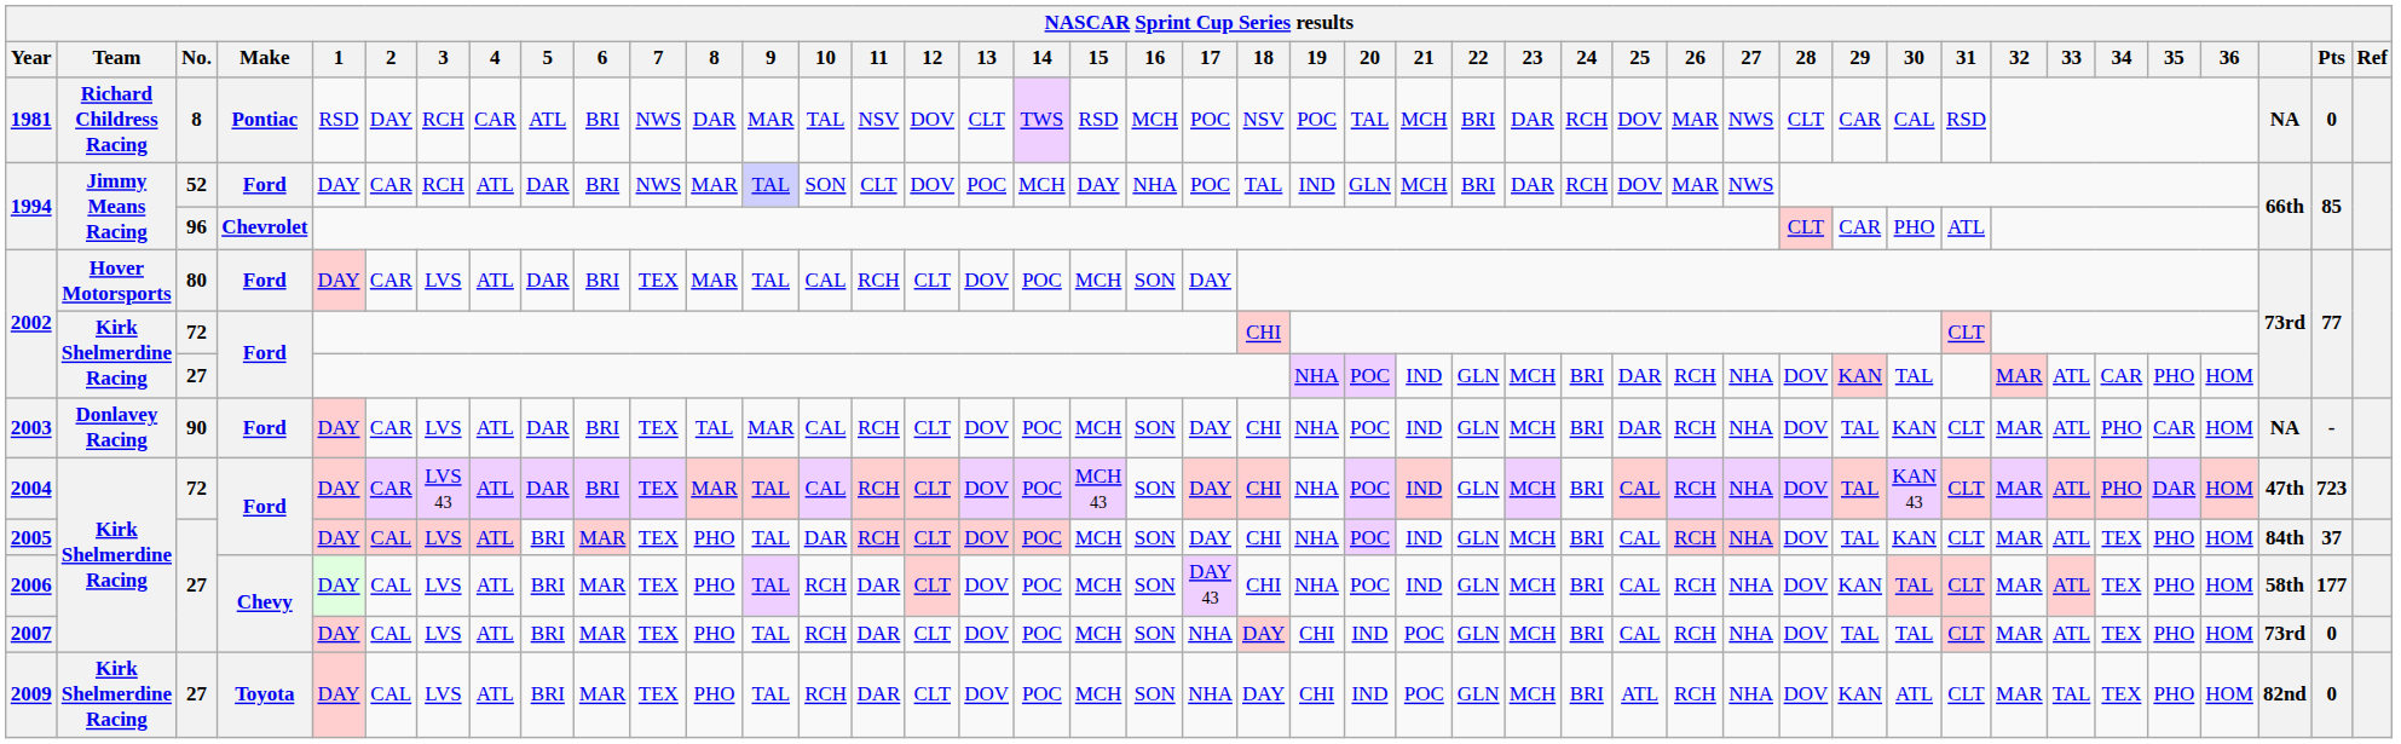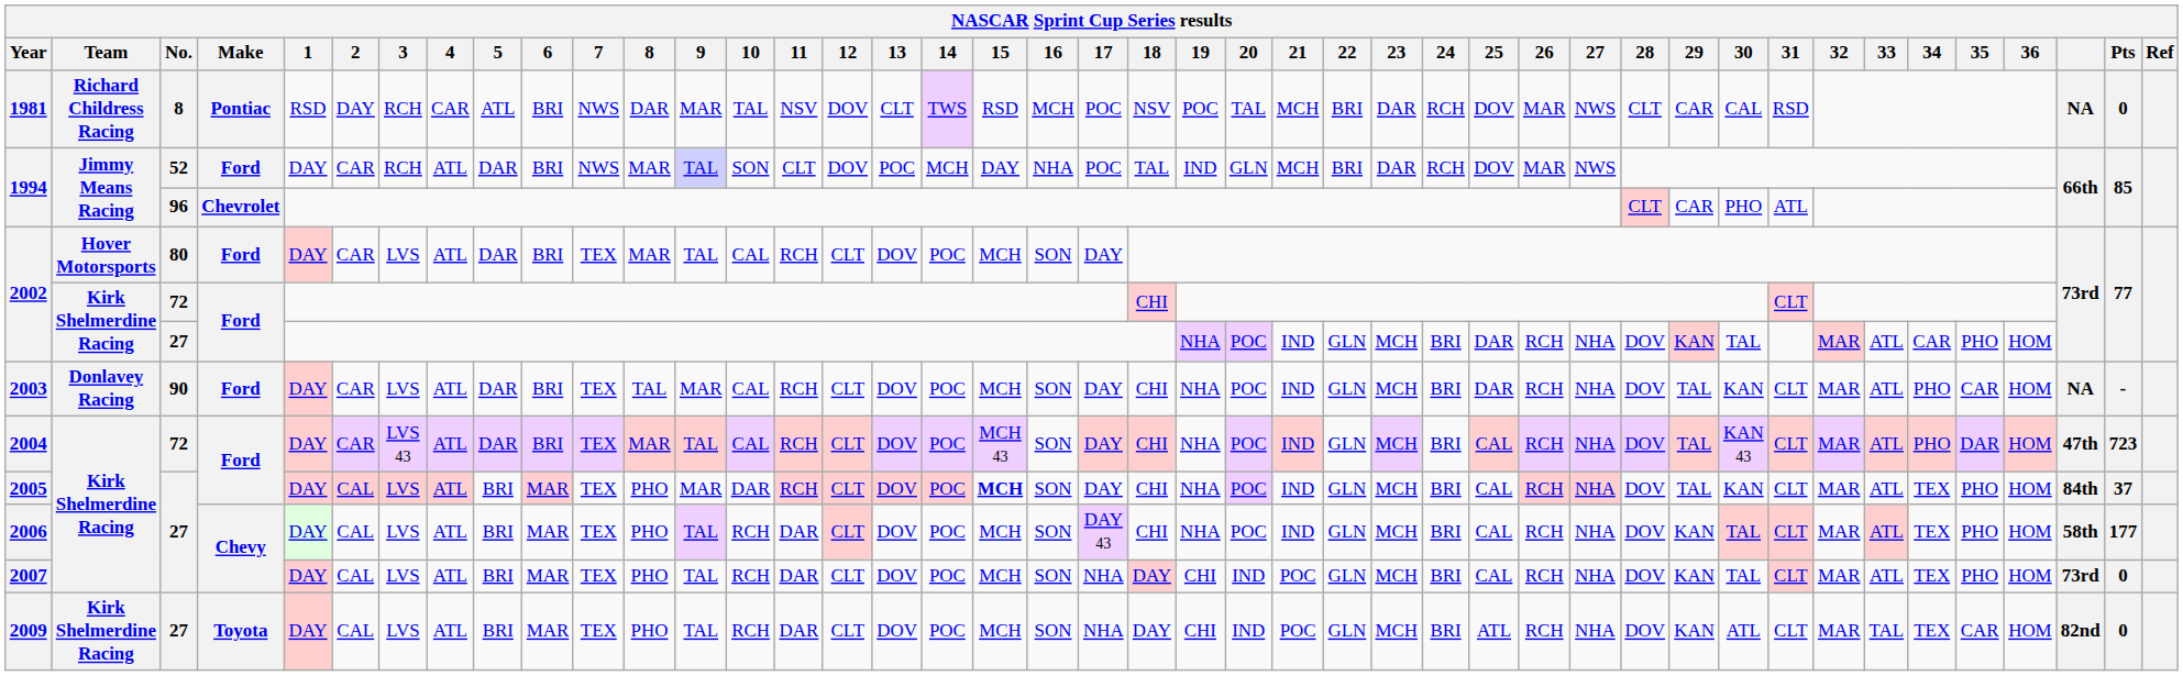 <table class="wikitable" style="text-align:center; font-size:75%">
 <tr>
 <th colspan=45><a href='#'>NASCAR</a> <a href='#'>Sprint Cup Series</a> results</th>
 </tr>
 <tr>
 <th>Year</th>
 <th>Team</th>
 <th>No.</th>
 <th>Make</th>
 <th>1</th>
 <th>2</th>
 <th>3</th>
 <th>4</th>
 <th>5</th>
 <th>6</th>
 <th>7</th>
 <th>8</th>
 <th>9</th>
 <th>10</th>
 <th>11</th>
 <th>12</th>
 <th>13</th>
 <th>14</th>
 <th>15</th>
 <th>16</th>
 <th>17</th>
 <th>18</th>
 <th>19</th>
 <th>20</th>
 <th>21</th>
 <th>22</th>
 <th>23</th>
 <th>24</th>
 <th>25</th>
 <th>26</th>
 <th>27</th>
 <th>28</th>
 <th>29</th>
 <th>30</th>
 <th>31</th>
 <th>32</th>
 <th>33</th>
 <th>34</th>
 <th>35</th>
 <th>36</th>
 <th></th>
 <th>Pts</th>
 <th>Ref</th>
 </tr>
 <tr>
 <th><a href='#'>1981</a></th>
 <th><a href='#'>Richard Childress Racing</a></th>
 <th>8</th>
 <th><a href='#'>Pontiac</a></th>
 <td><a href='#'>RSD</a></td>
 <td><a href='#'>DAY</a></td>
 <td><a href='#'>RCH</a></td>
 <td><a href='#'>CAR</a></td>
 <td><a href='#'>ATL</a></td>
 <td><a href='#'>BRI</a></td>
 <td><a href='#'>NWS</a></td>
 <td><a href='#'>DAR</a></td>
 <td><a href='#'>MAR</a></td>
 <td><a href='#'>TAL</a></td>
 <td><a href='#'>NSV</a></td>
 <td><a href='#'>DOV</a></td>
 <td><a href='#'>CLT</a></td>
 <td style="background:#EFCFFF;"><a href='#'>TWS</a><br></td>
 <td><a href='#'>RSD</a></td>
 <td><a href='#'>MCH</a></td>
 <td><a href='#'>POC</a></td>
 <td><a href='#'>NSV</a></td>
 <td><a href='#'>POC</a></td>
 <td><a href='#'>TAL</a></td>
 <td><a href='#'>MCH</a></td>
 <td><a href='#'>BRI</a></td>
 <td><a href='#'>DAR</a></td>
 <td><a href='#'>RCH</a></td>
 <td><a href='#'>DOV</a></td>
 <td><a href='#'>MAR</a></td>
 <td><a href='#'>NWS</a></td>
 <td><a href='#'>CLT</a></td>
 <td><a href='#'>CAR</a></td>
 <td><a href='#'>CAL</a></td>
 <td><a href='#'>RSD</a></td>
 <td colspan=5></td>
 <th>NA</th>
 <th>0</th>
 <th></th>
 </tr>
 <tr>
 <th rowspan=2><a href='#'>1994</a></th>
 <th rowspan=2><a href='#'>Jimmy Means Racing</a></th>
 <th>52</th>
 <th><a href='#'>Ford</a></th>
 <td><a href='#'>DAY</a></td>
 <td><a href='#'>CAR</a></td>
 <td><a href='#'>RCH</a></td>
 <td><a href='#'>ATL</a></td>
 <td><a href='#'>DAR</a></td>
 <td><a href='#'>BRI</a></td>
 <td><a href='#'>NWS</a></td>
 <td><a href='#'>MAR</a></td>
 <td style="background:#CFCFFF;"><a href='#'>TAL</a><br></td>
 <td><a href='#'>SON</a></td>
 <td><a href='#'>CLT</a></td>
 <td><a href='#'>DOV</a></td>
 <td><a href='#'>POC</a></td>
 <td><a href='#'>MCH</a></td>
 <td><a href='#'>DAY</a></td>
 <td><a href='#'>NHA</a></td>
 <td><a href='#'>POC</a></td>
 <td><a href='#'>TAL</a></td>
 <td><a href='#'>IND</a></td>
 <td><a href='#'>GLN</a></td>
 <td><a href='#'>MCH</a></td>
 <td><a href='#'>BRI</a></td>
 <td><a href='#'>DAR</a></td>
 <td><a href='#'>RCH</a></td>
 <td><a href='#'>DOV</a></td>
 <td><a href='#'>MAR</a></td>
 <td><a href='#'>NWS</a></td>
 <td colspan=9></td>
 <th rowspan=2>66th</th>
 <th rowspan=2>85</th>
 <th rowspan=2></th>
 </tr>
 <tr>
 <th>96</th>
 <th><a href='#'>Chevrolet</a></th>
 <td colspan=27></td>
 <td style="background:#FFCFCF;"><a href='#'>CLT</a><br></td>
 <td><a href='#'>CAR</a></td>
 <td><a href='#'>PHO</a></td>
 <td><a href='#'>ATL</a></td>
 <td colspan=5></td>
 </tr>
 <tr>
 <th rowspan=3><a href='#'>2002</a></th>
 <th><a href='#'>Hover Motorsports</a></th>
 <th>80</th>
 <th><a href='#'>Ford</a></th>
 <td style="background:#FFCFCF;"><a href='#'>DAY</a><br></td>
 <td><a href='#'>CAR</a></td>
 <td><a href='#'>LVS</a></td>
 <td><a href='#'>ATL</a></td>
 <td><a href='#'>DAR</a></td>
 <td><a href='#'>BRI</a></td>
 <td><a href='#'>TEX</a></td>
 <td><a href='#'>MAR</a></td>
 <td><a href='#'>TAL</a></td>
 <td><a href='#'>CAL</a></td>
 <td><a href='#'>RCH</a></td>
 <td><a href='#'>CLT</a></td>
 <td><a href='#'>DOV</a></td>
 <td><a href='#'>POC</a></td>
 <td><a href='#'>MCH</a></td>
 <td><a href='#'>SON</a></td>
 <td><a href='#'>DAY</a></td>
 <td colspan=19></td>
 <th rowspan=3>73rd</th>
 <th rowspan=3>77</th>
 <th rowspan=3></th>
 </tr>
 <tr>
 <th rowspan=2><a href='#'>Kirk Shelmerdine Racing</a></th>
 <th>72</th>
 <th rowspan=2><a href='#'>Ford</a></th>
 <td colspan=17></td>
 <td style="background:#FFCFCF;"><a href='#'>CHI</a><br></td>
 <td colspan=12></td>
 <td style="background:#FFCFCF;"><a href='#'>CLT</a><br></td>
 <td colspan=5></td>
 </tr>
 <tr>
 <th>27</th>
 <td colspan=18></td>
 <td style="background:#EFCFFF;"><a href='#'>NHA</a><br></td>
 <td style="background:#EFCFFF;"><a href='#'>POC</a><br></td>
 <td><a href='#'>IND</a></td>
 <td><a href='#'>GLN</a></td>
 <td><a href='#'>MCH</a></td>
 <td><a href='#'>BRI</a></td>
 <td><a href='#'>DAR</a></td>
 <td><a href='#'>RCH</a></td>
 <td><a href='#'>NHA</a></td>
 <td><a href='#'>DOV</a></td>
 <td style="background:#FFCFCF;"><a href='#'>KAN</a><br></td>
 <td><a href='#'>TAL</a></td>
 <td></td>
 <td style="background:#FFCFCF;"><a href='#'>MAR</a><br></td>
 <td><a href='#'>ATL</a></td>
 <td><a href='#'>CAR</a></td>
 <td><a href='#'>PHO</a></td>
 <td><a href='#'>HOM</a></td>
 </tr>
 <tr>
 <th><a href='#'>2003</a></th>
 <th><a href='#'>Donlavey Racing</a></th>
 <th>90</th>
 <th><a href='#'>Ford</a></th>
 <td style="background:#FFCFCF;"><a href='#'>DAY</a><br></td>
 <td><a href='#'>CAR</a></td>
 <td><a href='#'>LVS</a></td>
 <td><a href='#'>ATL</a></td>
 <td><a href='#'>DAR</a></td>
 <td><a href='#'>BRI</a></td>
 <td><a href='#'>TEX</a></td>
 <td><a href='#'>TAL</a></td>
 <td><a href='#'>MAR</a></td>
 <td><a href='#'>CAL</a></td>
 <td><a href='#'>RCH</a></td>
 <td><a href='#'>CLT</a></td>
 <td><a href='#'>DOV</a></td>
 <td><a href='#'>POC</a></td>
 <td><a href='#'>MCH</a></td>
 <td><a href='#'>SON</a></td>
 <td><a href='#'>DAY</a></td>
 <td><a href='#'>CHI</a></td>
 <td><a href='#'>NHA</a></td>
 <td><a href='#'>POC</a></td>
 <td><a href='#'>IND</a></td>
 <td><a href='#'>GLN</a></td>
 <td><a href='#'>MCH</a></td>
 <td><a href='#'>BRI</a></td>
 <td><a href='#'>DAR</a></td>
 <td><a href='#'>RCH</a></td>
 <td><a href='#'>NHA</a></td>
 <td><a href='#'>DOV</a></td>
 <td><a href='#'>TAL</a></td>
 <td><a href='#'>KAN</a></td>
 <td><a href='#'>CLT</a></td>
 <td><a href='#'>MAR</a></td>
 <td><a href='#'>ATL</a></td>
 <td><a href='#'>PHO</a></td>
 <td><a href='#'>CAR</a></td>
 <td><a href='#'>HOM</a></td>
 <th>NA</th>
 <th>-</th>
 <th></th>
 </tr>
 <tr>
 <th><a href='#'>2004</a></th>
 <th rowspan=4><a href='#'>Kirk Shelmerdine Racing</a></th>
 <th>72</th>
 <th rowspan=2><a href='#'>Ford</a></th>
 <td style="background:#FFCFCF;"><a href='#'>DAY</a><br></td>
 <td style="background:#EFCFFF;"><a href='#'>CAR</a><br></td>
 <td style="background:#EFCFFF;"><a href='#'>LVS</a><br><small>43</small></td>
 <td style="background:#EFCFFF;"><a href='#'>ATL</a><br></td>
 <td style="background:#EFCFFF;"><a href='#'>DAR</a><br></td>
 <td style="background:#EFCFFF;"><a href='#'>BRI</a><br></td>
 <td style="background:#EFCFFF;"><a href='#'>TEX</a><br></td>
 <td style="background:#FFCFCF;"><a href='#'>MAR</a><br></td>
 <td style="background:#FFCFCF;"><a href='#'>TAL</a><br></td>
 <td style="background:#EFCFFF;"><a href='#'>CAL</a><br></td>
 <td style="background:#FFCFCF;"><a href='#'>RCH</a><br></td>
 <td style="background:#FFCFCF;"><a href='#'>CLT</a><br></td>
 <td style="background:#EFCFFF;"><a href='#'>DOV</a><br></td>
 <td style="background:#EFCFFF;"><a href='#'>POC</a><br></td>
 <td style="background:#EFCFFF;"><a href='#'>MCH</a><br><small>43</small></td>
 <td><a href='#'>SON</a></td>
 <td style="background:#FFCFCF;"><a href='#'>DAY</a><br></td>
 <td style="background:#FFCFCF;"><a href='#'>CHI</a><br></td>
 <td><a href='#'>NHA</a></td>
 <td style="background:#EFCFFF;"><a href='#'>POC</a><br></td>
 <td style="background:#FFCFCF;"><a href='#'>IND</a><br></td>
 <td><a href='#'>GLN</a></td>
 <td style="background:#EFCFFF;"><a href='#'>MCH</a><br></td>
 <td><a href='#'>BRI</a></td>
 <td style="background:#FFCFCF;"><a href='#'>CAL</a><br></td>
 <td style="background:#EFCFFF;"><a href='#'>RCH</a><br></td>
 <td style="background:#EFCFFF;"><a href='#'>NHA</a><br></td>
 <td style="background:#EFCFFF;"><a href='#'>DOV</a><br></td>
 <td style="background:#FFCFCF;"><a href='#'>TAL</a><br></td>
 <td style="background:#EFCFFF;"><a href='#'>KAN</a><br><small>43</small></td>
 <td style="background:#FFCFCF;"><a href='#'>CLT</a><br></td>
 <td style="background:#EFCFFF;"><a href='#'>MAR</a><br></td>
 <td style="background:#FFCFCF;"><a href='#'>ATL</a><br></td>
 <td style="background:#FFCFCF;"><a href='#'>PHO</a><br></td>
 <td style="background:#EFCFFF;"><a href='#'>DAR</a><br></td>
 <td style="background:#FFCFCF;"><a href='#'>HOM</a><br></td>
 <th>47th</th>
 <th>723</th>
 <th></th>
 </tr>
 <tr>
 <th><a href='#'>2005</a></th>
 <th rowspan=3>27</th>
 <td style="background:#FFCFCF;"><a href='#'>DAY</a><br></td>
 <td style="background:#FFCFCF;"><a href='#'>CAL</a><br></td>
 <td style="background:#FFCFCF;"><a href='#'>LVS</a><br></td>
 <td style="background:#FFCFCF;"><a href='#'>ATL</a><br></td>
 <td><a href='#'>BRI</a></td>
 <td style="background:#FFCFCF;"><a href='#'>MAR</a><br></td>
 <td><a href='#'>TEX</a></td>
 <td><a href='#'>PHO</a></td>
-<td><a href='#'>TAL</a></td>
+<td><a href='#'>MAR</a></td>
 <td><a href='#'>DAR</a></td>
 <td style="background:#FFCFCF;"><a href='#'>RCH</a><br></td>
 <td style="background:#FFCFCF;"><a href='#'>CLT</a><br></td>
 <td style="background:#FFCFCF;"><a href='#'>DOV</a><br></td>
 <td style="background:#FFCFCF;"><a href='#'>POC</a><br></td>
-<td><a href='#'>MCH</a></td>
+<td><strong><a href='#'>MCH</a></strong></td>
 <td><a href='#'>SON</a></td>
 <td><a href='#'>DAY</a></td>
 <td><a href='#'>CHI</a></td>
 <td><a href='#'>NHA</a></td>
 <td style="background:#EFCFFF;"><a href='#'>POC</a><br></td>
 <td><a href='#'>IND</a></td>
 <td><a href='#'>GLN</a></td>
 <td><a href='#'>MCH</a></td>
 <td><a href='#'>BRI</a></td>
 <td><a href='#'>CAL</a></td>
 <td style="background:#FFCFCF;"><a href='#'>RCH</a><br></td>
 <td style="background:#FFCFCF;"><a href='#'>NHA</a><br></td>
 <td><a href='#'>DOV</a></td>
 <td><a href='#'>TAL</a></td>
 <td><a href='#'>KAN</a></td>
 <td><a href='#'>CLT</a></td>
 <td><a href='#'>MAR</a></td>
 <td><a href='#'>ATL</a></td>
 <td><a href='#'>TEX</a></td>
 <td><a href='#'>PHO</a></td>
 <td><a href='#'>HOM</a></td>
 <th>84th</th>
 <th>37</th>
 <th></th>
 </tr>
 <tr>
 <th><a href='#'>2006</a></th>
 <th rowspan=2><a href='#'>Chevy</a></th>
 <td style="background:#DFFFDF;"><a href='#'>DAY</a><br></td>
 <td><a href='#'>CAL</a></td>
 <td><a href='#'>LVS</a></td>
 <td><a href='#'>ATL</a></td>
 <td><a href='#'>BRI</a></td>
 <td><a href='#'>MAR</a></td>
 <td><a href='#'>TEX</a></td>
 <td><a href='#'>PHO</a></td>
 <td style="background:#EFCFFF;"><a href='#'>TAL</a><br></td>
 <td><a href='#'>RCH</a></td>
 <td><a href='#'>DAR</a></td>
 <td style="background:#FFCFCF;"><a href='#'>CLT</a><br></td>
 <td><a href='#'>DOV</a></td>
 <td><a href='#'>POC</a></td>
 <td><a href='#'>MCH</a></td>
 <td><a href='#'>SON</a></td>
 <td style="background:#EFCFFF;"><a href='#'>DAY</a><br><small>43</small></td>
 <td><a href='#'>CHI</a></td>
 <td><a href='#'>NHA</a></td>
 <td><a href='#'>POC</a></td>
 <td><a href='#'>IND</a></td>
 <td><a href='#'>GLN</a></td>
 <td><a href='#'>MCH</a></td>
 <td><a href='#'>BRI</a></td>
 <td><a href='#'>CAL</a></td>
 <td><a href='#'>RCH</a></td>
 <td><a href='#'>NHA</a></td>
 <td><a href='#'>DOV</a></td>
 <td><a href='#'>KAN</a></td>
 <td style="background:#FFCFCF;"><a href='#'>TAL</a><br></td>
 <td style="background:#FFCFCF;"><a href='#'>CLT</a><br></td>
 <td><a href='#'>MAR</a></td>
 <td style="background:#FFCFCF;"><a href='#'>ATL</a><br></td>
 <td><a href='#'>TEX</a></td>
 <td><a href='#'>PHO</a></td>
 <td><a href='#'>HOM</a></td>
 <th>58th</th>
 <th>177</th>
 <th></th>
 </tr>
 <tr>
 <th><a href='#'>2007</a></th>
 <td style="background:#FFCFCF;"><a href='#'>DAY</a><br></td>
 <td><a href='#'>CAL</a></td>
 <td><a href='#'>LVS</a></td>
 <td><a href='#'>ATL</a></td>
 <td><a href='#'>BRI</a></td>
 <td><a href='#'>MAR</a></td>
 <td><a href='#'>TEX</a></td>
 <td><a href='#'>PHO</a></td>
 <td><a href='#'>TAL</a></td>
 <td><a href='#'>RCH</a></td>
 <td><a href='#'>DAR</a></td>
 <td><a href='#'>CLT</a></td>
 <td><a href='#'>DOV</a></td>
 <td><a href='#'>POC</a></td>
 <td><a href='#'>MCH</a></td>
 <td><a href='#'>SON</a></td>
 <td><a href='#'>NHA</a></td>
 <td style="background:#FFCFCF;"><a href='#'>DAY</a><br></td>
 <td><a href='#'>CHI</a></td>
 <td><a href='#'>IND</a></td>
 <td><a href='#'>POC</a></td>
 <td><a href='#'>GLN</a></td>
 <td><a href='#'>MCH</a></td>
 <td><a href='#'>BRI</a></td>
 <td><a href='#'>CAL</a></td>
 <td><a href='#'>RCH</a></td>
 <td><a href='#'>NHA</a></td>
 <td><a href='#'>DOV</a></td>
-<td><a href='#'>TAL</a></td>
+<td><a href='#'>KAN</a></td>
 <td><a href='#'>TAL</a></td>
 <td style="background:#FFCFCF;"><a href='#'>CLT</a><br></td>
 <td><a href='#'>MAR</a></td>
 <td><a href='#'>ATL</a></td>
 <td><a href='#'>TEX</a></td>
 <td><a href='#'>PHO</a></td>
 <td><a href='#'>HOM</a></td>
 <th>73rd</th>
 <th>0</th>
 <th></th>
 </tr>
 <tr>
 <th><a href='#'>2009</a></th>
 <th><a href='#'>Kirk Shelmerdine Racing</a></th>
 <th>27</th>
 <th><a href='#'>Toyota</a></th>
 <td style="background:#FFCFCF;"><a href='#'>DAY</a><br></td>
 <td><a href='#'>CAL</a></td>
 <td><a href='#'>LVS</a></td>
 <td><a href='#'>ATL</a></td>
 <td><a href='#'>BRI</a></td>
 <td><a href='#'>MAR</a></td>
 <td><a href='#'>TEX</a></td>
 <td><a href='#'>PHO</a></td>
 <td><a href='#'>TAL</a></td>
 <td><a href='#'>RCH</a></td>
 <td><a href='#'>DAR</a></td>
 <td><a href='#'>CLT</a></td>
 <td><a href='#'>DOV</a></td>
 <td><a href='#'>POC</a></td>
 <td><a href='#'>MCH</a></td>
 <td><a href='#'>SON</a></td>
 <td><a href='#'>NHA</a></td>
 <td><a href='#'>DAY</a></td>
 <td><a href='#'>CHI</a></td>
 <td><a href='#'>IND</a></td>
 <td><a href='#'>POC</a></td>
 <td><a href='#'>GLN</a></td>
 <td><a href='#'>MCH</a></td>
 <td><a href='#'>BRI</a></td>
 <td><a href='#'>ATL</a></td>
 <td><a href='#'>RCH</a></td>
 <td><a href='#'>NHA</a></td>
 <td><a href='#'>DOV</a></td>
 <td><a href='#'>KAN</a></td>
 <td><a href='#'>ATL</a></td>
 <td><a href='#'>CLT</a></td>
 <td><a href='#'>MAR</a></td>
 <td><a href='#'>TAL</a></td>
 <td><a href='#'>TEX</a></td>
-<td><a href='#'>PHO</a></td>
+<td><a href='#'>CAR</a></td>
 <td><a href='#'>HOM</a></td>
 <th>82nd</th>
 <th>0</th>
 <th></th>
 </tr>
 </table>
